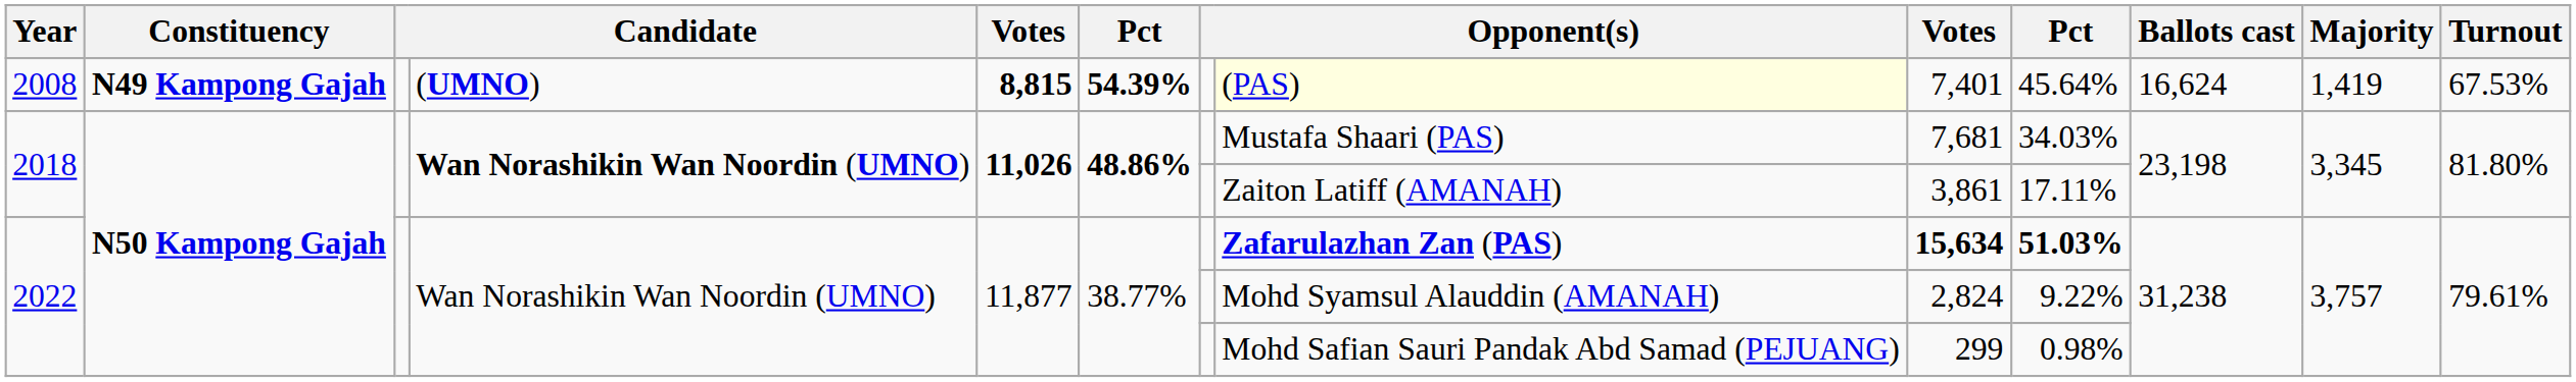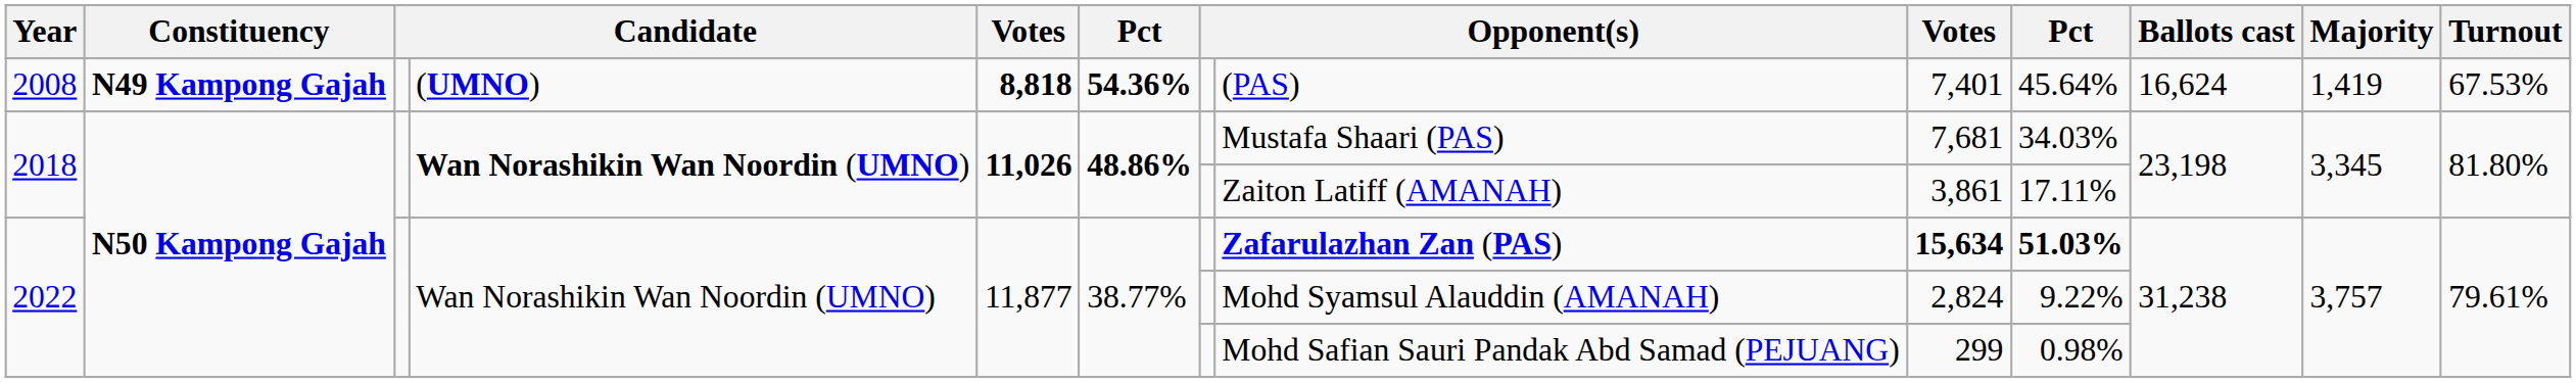 <table class="wikitable" style="margin:0.5em ; font-size:95%">
 <tr>
 <th>Year</th>
 <th>Constituency</th>
 <th colspan=2>Candidate</th>
 <th>Votes</th>
 <th>Pct</th>
 <th colspan=2>Opponent(s)</th>
 <th>Votes</th>
 <th>Pct</th>
 <th>Ballots cast</th>
 <th>Majority</th>
 <th>Turnout</th>
 </tr>
 <tr>
 <td><a href='#'>2008</a></td>
 <td><strong>N49 <a href='#'>Kampong Gajah</a></strong></td>
 <td></td>
 <td> (<a href='#'><strong>UMNO</strong></a>)</td>
-<td align="right"><strong>8,815</strong></td>
-<td><strong>54.39%</strong></td>
+<td align="right"><strong>8,818</strong></td>
+<td><strong>54.36%</strong></td>
 <td></td>
-<td style="background: lightyellow;"> (<a href='#'>PAS</a>)</td>
+<td> (<a href='#'>PAS</a>)</td>
 <td align="right">7,401</td>
 <td>45.64%</td>
 <td>16,624</td>
 <td>1,419</td>
 <td>67.53%</td>
 </tr>
 <tr>
 <td rowspan=2><a href='#'>2018</a></td>
 <td rowspan=5><strong>N50 <a href='#'>Kampong Gajah</a></strong></td>
 <td rowspan=2 ></td>
 <td rowspan=2><strong>Wan Norashikin Wan Noordin</strong> (<a href='#'><strong>UMNO</strong></a>)</td>
 <td rowspan=2 align="right"><strong>11,026</strong></td>
 <td rowspan=2><strong>48.86%</strong></td>
 <td></td>
 <td>Mustafa Shaari (<a href='#'>PAS</a>)</td>
 <td align="right">7,681</td>
 <td>34.03%</td>
 <td rowspan=2>23,198</td>
 <td rowspan=2>3,345</td>
 <td rowspan=2>81.80%</td>
 </tr>
 <tr>
 <td></td>
 <td>Zaiton Latiff (<a href='#'>AMANAH</a>)</td>
 <td align="right">3,861</td>
 <td>17.11%</td>
 </tr>
 <tr>
 <td rowspan=3><a href='#'>2022</a></td>
 <td rowspan=3 ></td>
 <td rowspan=3>Wan Norashikin Wan Noordin (<a href='#'>UMNO</a>)</td>
 <td rowspan=3 align="right">11,877</td>
 <td rowspan=3>38.77%</td>
 <td bgcolor=></td>
 <td><strong><a href='#'>Zafarulazhan Zan</a></strong> (<a href='#'><strong>PAS</strong></a>)</td>
 <td align="right"><strong>15,634</strong></td>
 <td><strong>51.03%</strong></td>
 <td rowspan=3>31,238</td>
 <td rowspan=3>3,757</td>
 <td rowspan=3>79.61%</td>
 </tr>
 <tr>
 <td></td>
 <td>Mohd Syamsul Alauddin (<a href='#'>AMANAH</a>)</td>
 <td align="right">2,824</td>
 <td align="right">9.22%</td>
 </tr>
 <tr>
 <td bgcolor=></td>
 <td>Mohd Safian Sauri Pandak Abd Samad (<a href='#'>PEJUANG</a>)</td>
 <td align="right">299</td>
 <td align="right">0.98%</td>
 </tr>
 </table>
